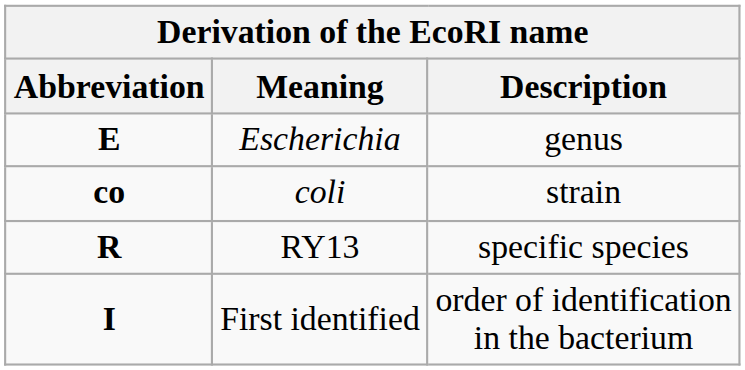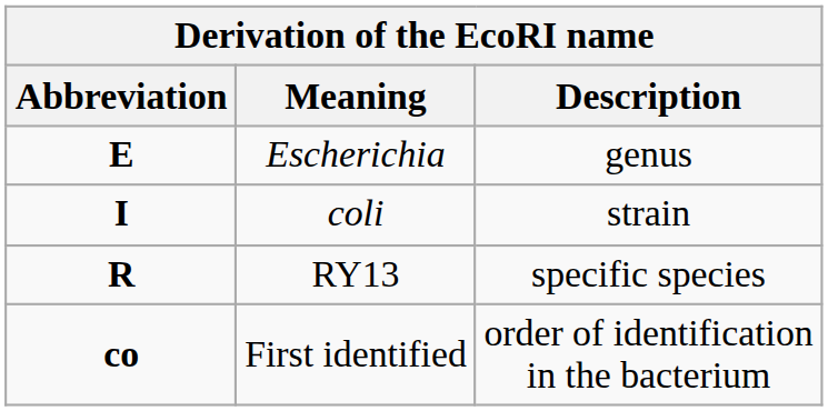 <table class="wikitable" style="float:right; text-align:center;">
 <tr>
 <th colspan="3">Derivation of the EcoRI name</th>
 </tr>
 <tr>
 <th>Abbreviation</th>
 <th>Meaning</th>
 <th>Description</th>
 </tr>
 <tr>
 <td style="width:50px;"><strong>E</strong></td>
 <td><em>Escherichia</em></td>
 <td>genus</td>
 </tr>
 <tr>
-<td><strong>co</strong></td>
+<td><strong>I</strong></td>
 <td><em>coli</em></td>
 <td>strain</td>
 </tr>
 <tr>
 <td><strong>R</strong></td>
 <td>RY13</td>
 <td>specific species</td>
 </tr>
 <tr>
-<td><strong>I</strong></td>
+<td><strong>co</strong></td>
 <td>First identified</td>
 <td>order of identification<br>in the bacterium</td>
 </tr>
 </table>
